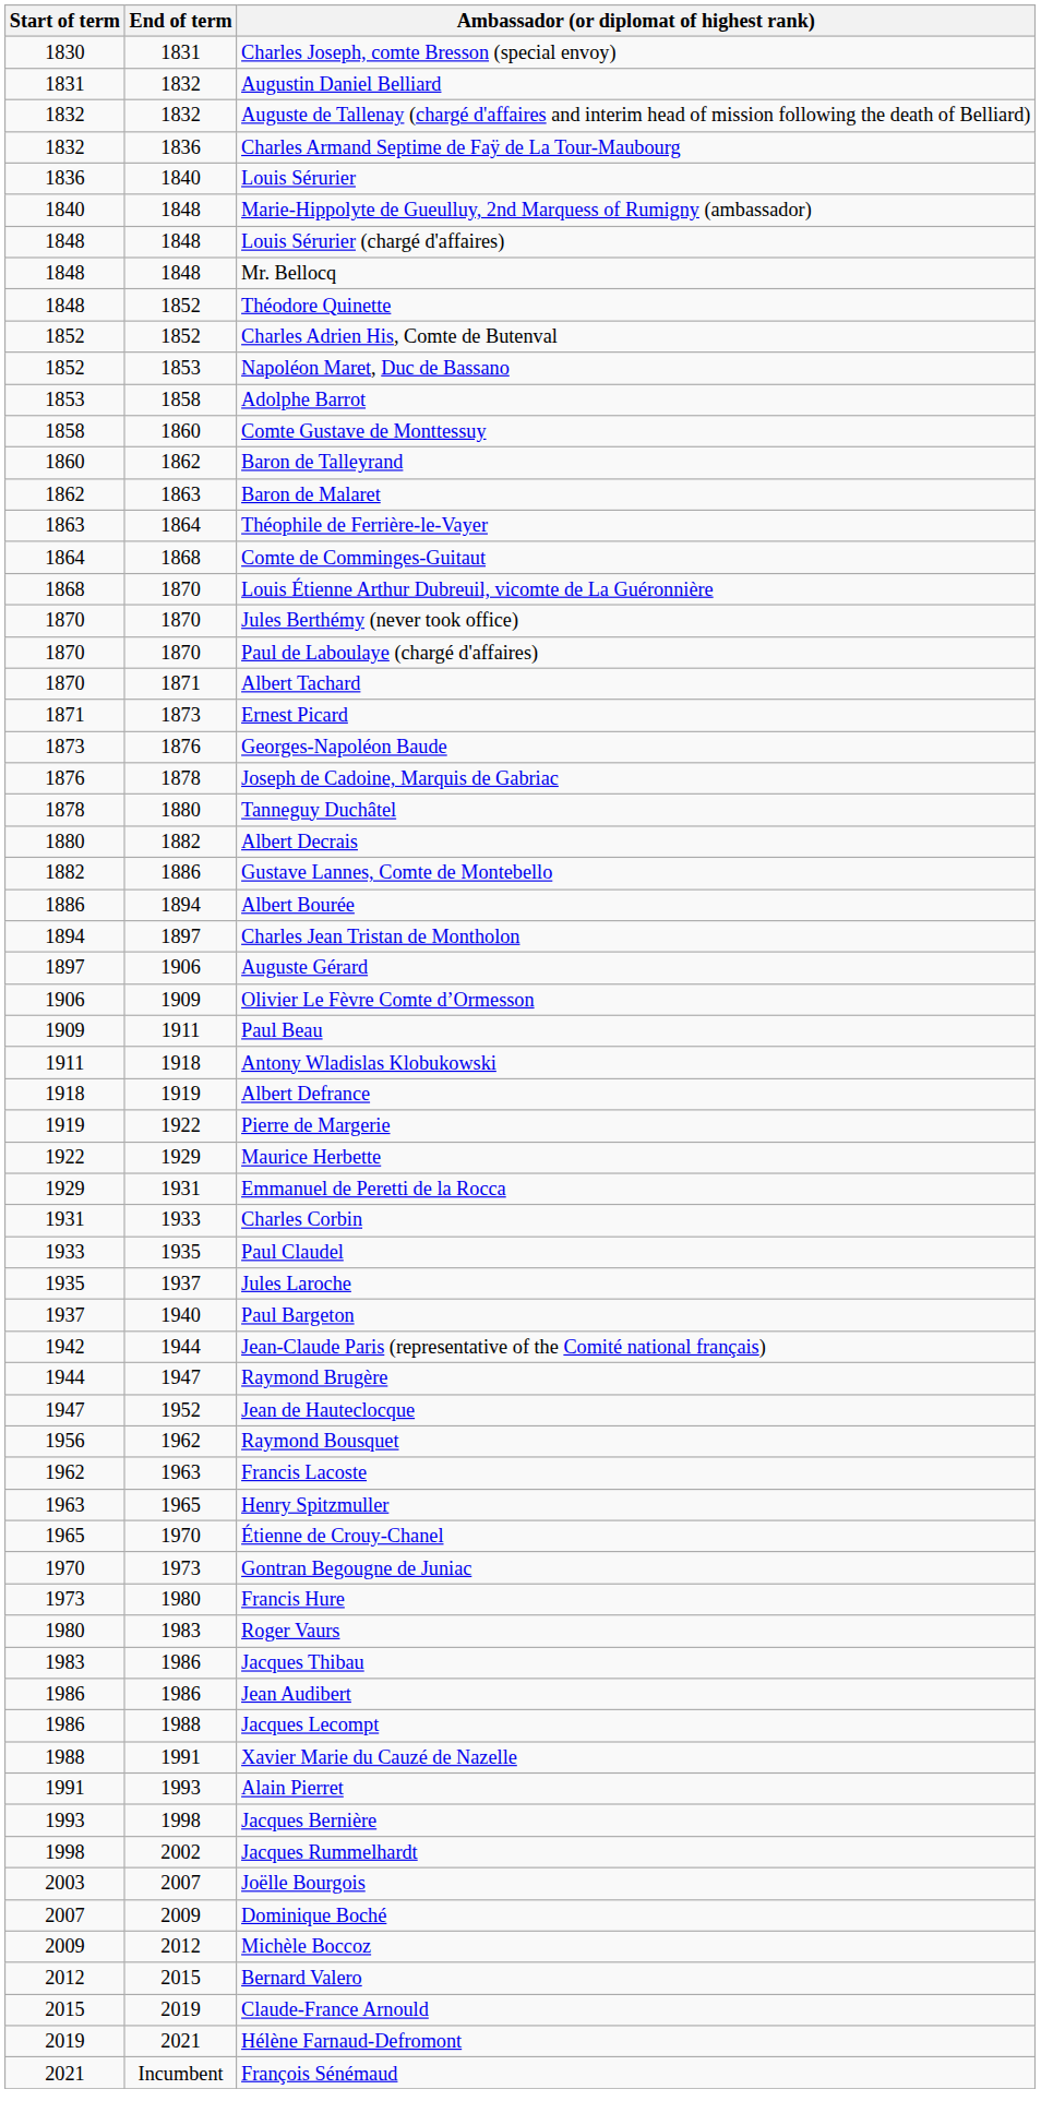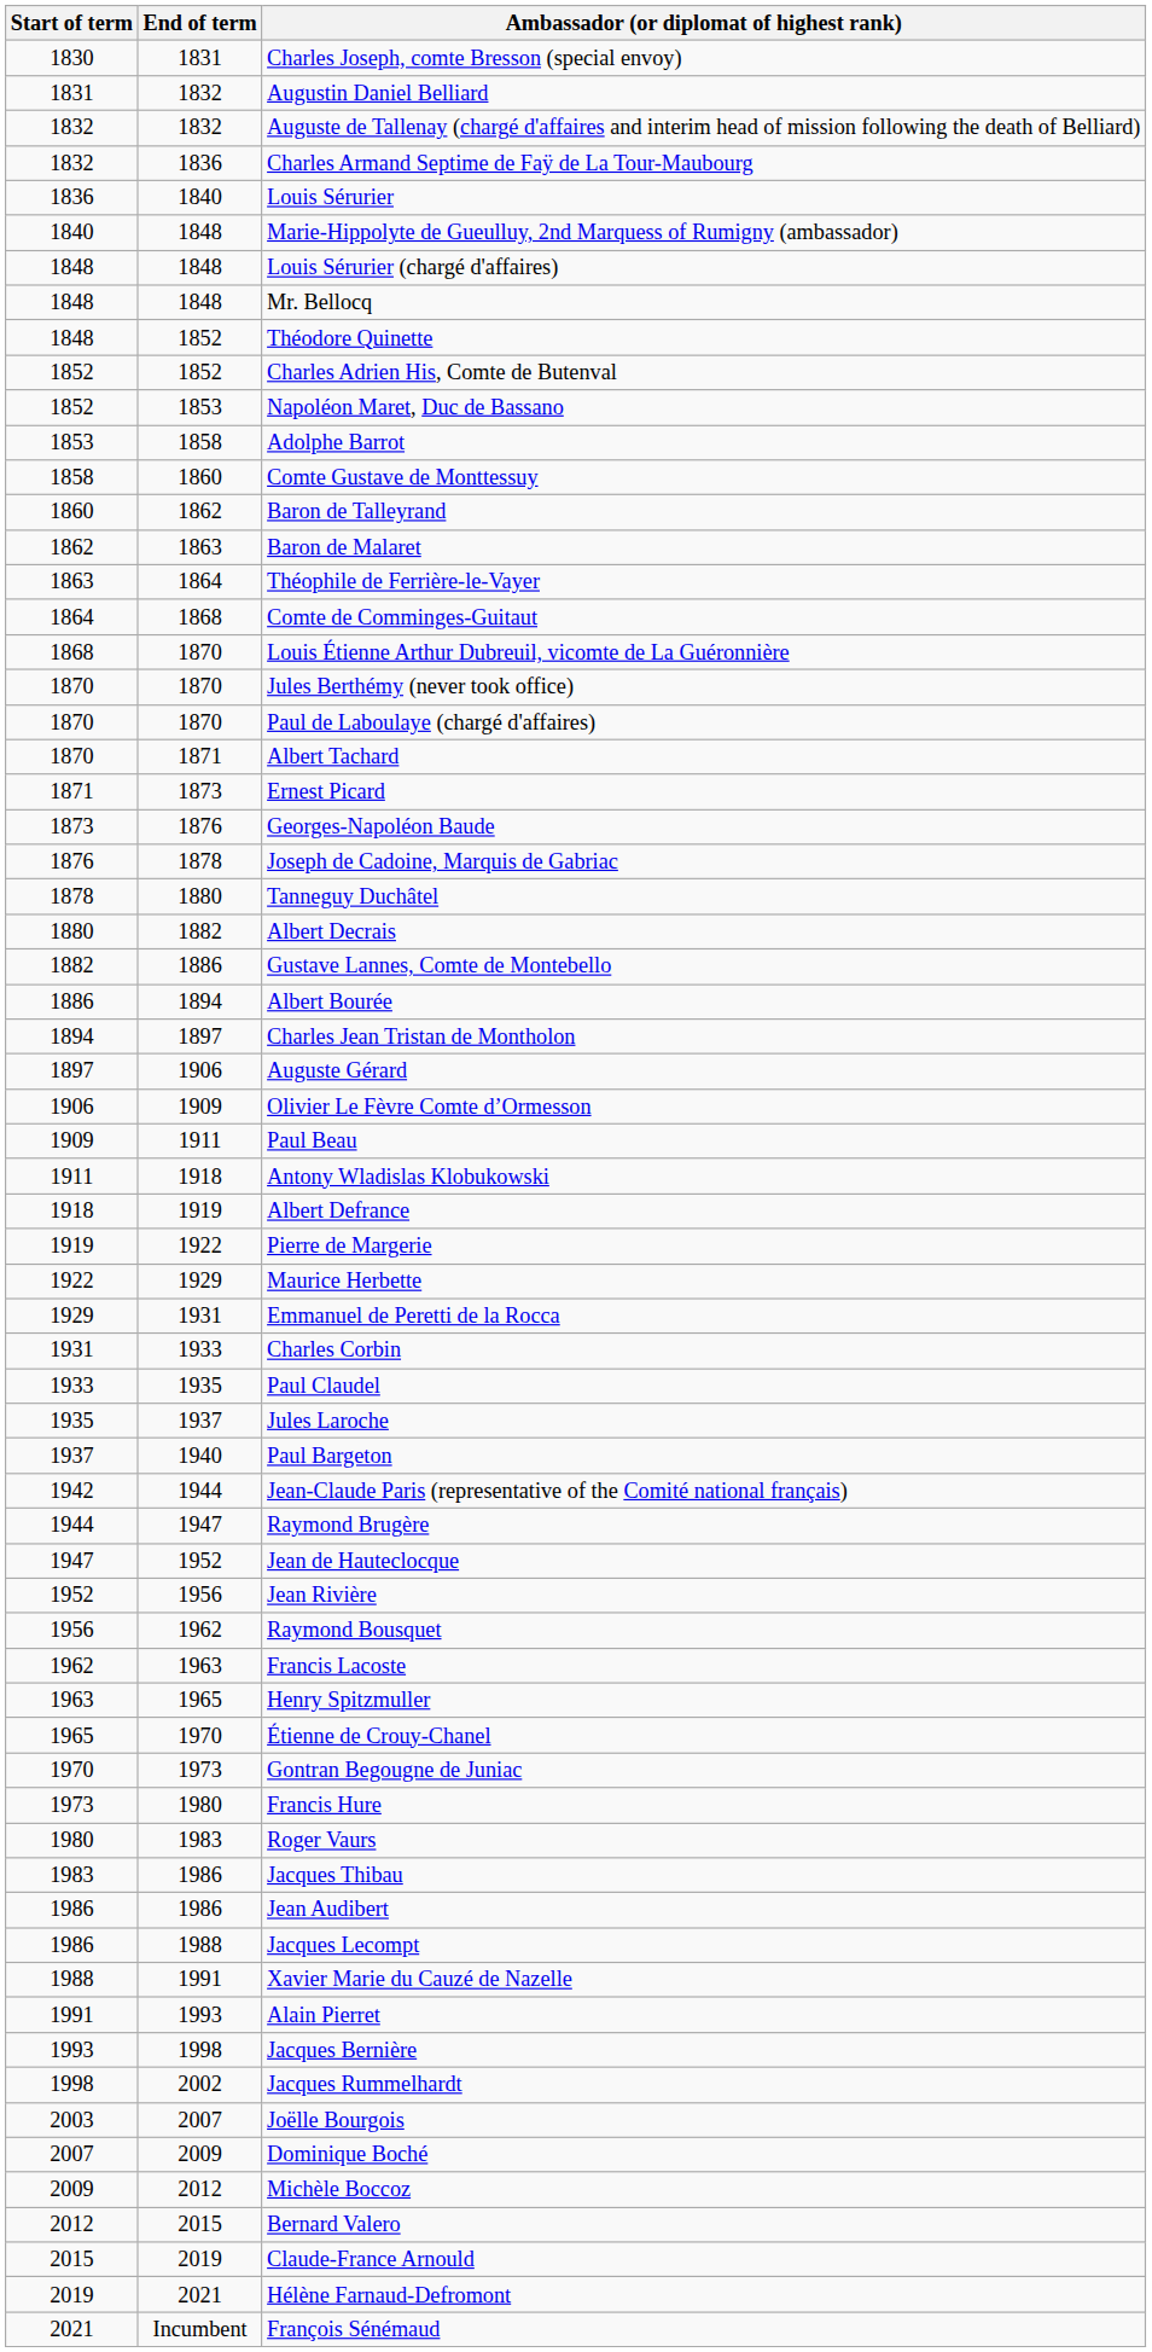 <table class="wikitable">
 <tr>
 <th>Start of term</th>
 <th>End of term</th>
 <th>Ambassador (or diplomat of highest rank)</th>
 </tr>
 <tr>
 <td align="center">1830</td>
 <td align="center">1831</td>
 <td><a href='#'>Charles Joseph, comte Bresson</a> (special envoy)</td>
 </tr>
 <tr>
 <td align="center">1831</td>
 <td align="center">1832</td>
 <td><a href='#'>Augustin Daniel Belliard</a></td>
 </tr>
 <tr>
 <td align="center">1832</td>
 <td align="center">1832</td>
 <td><a href='#'>Auguste de Tallenay</a> (<a href='#'>chargé d'affaires</a> and interim head of mission following the death of Belliard)</td>
 </tr>
 <tr>
 <td align="center">1832</td>
 <td align="center">1836</td>
 <td><a href='#'>Charles Armand Septime de Faÿ de La Tour-Maubourg</a></td>
 </tr>
 <tr>
 <td align="center">1836</td>
 <td align="center">1840</td>
 <td><a href='#'>Louis Sérurier</a></td>
 </tr>
 <tr>
 <td align="center">1840</td>
 <td align="center">1848</td>
 <td><a href='#'>Marie-Hippolyte de Gueulluy, 2nd Marquess of Rumigny</a> (ambassador)</td>
 </tr>
 <tr>
 <td align="center">1848</td>
 <td align="center">1848</td>
 <td><a href='#'>Louis Sérurier</a> (chargé d'affaires)</td>
 </tr>
 <tr>
 <td align="center">1848</td>
 <td align="center">1848</td>
 <td>Mr. Bellocq </td>
 </tr>
 <tr>
 <td align="center">1848</td>
 <td align="center">1852</td>
 <td><a href='#'>Théodore Quinette</a></td>
 </tr>
 <tr>
 <td align="center">1852</td>
 <td align="center">1852</td>
 <td><a href='#'>Charles Adrien His</a>, Comte de Butenval</td>
 </tr>
 <tr>
 <td align="center">1852</td>
 <td align="center">1853</td>
 <td><a href='#'>Napoléon Maret</a>, <a href='#'>Duc de Bassano</a></td>
 </tr>
 <tr>
 <td align="center">1853</td>
 <td align="center">1858</td>
 <td><a href='#'>Adolphe Barrot</a></td>
 </tr>
 <tr>
 <td align="center">1858</td>
 <td align="center">1860</td>
 <td><a href='#'>Comte Gustave de Monttessuy</a></td>
 </tr>
 <tr>
 <td align="center">1860</td>
 <td align="center">1862</td>
 <td><a href='#'>Baron de Talleyrand</a></td>
 </tr>
 <tr>
 <td align="center">1862</td>
 <td align="center">1863</td>
 <td><a href='#'>Baron de Malaret</a></td>
 </tr>
 <tr>
 <td align="center">1863</td>
 <td align="center">1864</td>
 <td><a href='#'>Théophile de Ferrière-le-Vayer</a></td>
 </tr>
 <tr>
 <td align="center">1864</td>
 <td align="center">1868</td>
 <td><a href='#'>Comte de Comminges-Guitaut</a></td>
 </tr>
 <tr>
 <td align="center">1868</td>
 <td align="center">1870</td>
 <td><a href='#'>Louis Étienne Arthur Dubreuil, vicomte de La Guéronnière</a></td>
 </tr>
 <tr>
 <td align="center">1870</td>
 <td align="center">1870</td>
 <td><a href='#'>Jules Berthémy</a> (never took office)</td>
 </tr>
 <tr>
 <td align="center">1870</td>
 <td align="center">1870</td>
 <td><a href='#'>Paul de Laboulaye</a> (chargé d'affaires)</td>
 </tr>
 <tr>
 <td align="center">1870</td>
 <td align="center">1871</td>
 <td><a href='#'>Albert Tachard</a></td>
 </tr>
 <tr>
 <td align="center">1871</td>
 <td align="center">1873</td>
 <td><a href='#'>Ernest Picard</a></td>
 </tr>
 <tr>
 <td align="center">1873</td>
 <td align="center">1876</td>
 <td><a href='#'>Georges-Napoléon Baude</a></td>
 </tr>
 <tr>
 <td align="center">1876</td>
 <td align="center">1878</td>
 <td><a href='#'>Joseph de Cadoine, Marquis de Gabriac</a></td>
 </tr>
 <tr>
 <td align="center">1878</td>
 <td align="center">1880</td>
 <td><a href='#'>Tanneguy Duchâtel</a></td>
 </tr>
 <tr>
 <td align="center">1880</td>
 <td align="center">1882</td>
 <td><a href='#'>Albert Decrais</a></td>
 </tr>
 <tr>
 <td align="center">1882</td>
 <td align="center">1886</td>
 <td><a href='#'>Gustave Lannes, Comte de Montebello</a></td>
 </tr>
 <tr>
 <td align="center">1886</td>
 <td align="center">1894</td>
 <td><a href='#'>Albert Bourée</a></td>
 </tr>
 <tr>
 <td align="center">1894</td>
 <td align="center">1897</td>
 <td><a href='#'>Charles Jean Tristan de Montholon</a></td>
 </tr>
 <tr>
 <td align="center">1897</td>
 <td align="center">1906</td>
 <td><a href='#'>Auguste Gérard</a></td>
 </tr>
 <tr>
 <td align="center">1906</td>
 <td align="center">1909</td>
 <td><a href='#'>Olivier Le Fèvre Comte d’Ormesson</a></td>
 </tr>
 <tr>
 <td align="center">1909</td>
 <td align="center">1911</td>
 <td><a href='#'>Paul Beau</a></td>
 </tr>
 <tr>
 <td align="center">1911</td>
 <td align="center">1918</td>
 <td><a href='#'>Antony Wladislas Klobukowski</a></td>
 </tr>
 <tr>
 <td align="center">1918</td>
 <td align="center">1919</td>
 <td><a href='#'>Albert Defrance</a></td>
 </tr>
 <tr>
 <td align="center">1919</td>
 <td align="center">1922</td>
 <td><a href='#'>Pierre de Margerie</a></td>
 </tr>
 <tr>
 <td align="center">1922</td>
 <td align="center">1929</td>
 <td><a href='#'>Maurice Herbette</a></td>
 </tr>
 <tr>
 <td align="center">1929</td>
 <td align="center">1931</td>
 <td><a href='#'>Emmanuel de Peretti de la Rocca</a></td>
 </tr>
 <tr>
 <td align="center">1931</td>
 <td align="center">1933</td>
 <td><a href='#'>Charles Corbin</a></td>
 </tr>
 <tr>
 <td align="center">1933</td>
 <td align="center">1935</td>
 <td><a href='#'>Paul Claudel</a></td>
 </tr>
 <tr>
 <td align="center">1935</td>
 <td align="center">1937</td>
 <td><a href='#'>Jules Laroche</a></td>
 </tr>
 <tr>
 <td align="center">1937</td>
 <td align="center">1940</td>
 <td><a href='#'>Paul Bargeton</a></td>
 </tr>
 <tr>
 <td align="center">1942</td>
 <td align="center">1944</td>
 <td><a href='#'>Jean-Claude Paris</a> (representative of the <a href='#'>Comité national français</a>)</td>
 </tr>
 <tr>
 <td align="center">1944</td>
 <td align="center">1947</td>
 <td><a href='#'>Raymond Brugère</a></td>
 </tr>
 <tr>
 <td align="center">1947</td>
 <td align="center">1952</td>
 <td><a href='#'>Jean de Hauteclocque</a></td>
 </tr>
 <tr>
+<td align="center">1952</td>
+<td align="center">1956</td>
+<td><a href='#'>Jean Rivière</a></td>
+</tr>
+<tr>
 <td align="center">1956</td>
 <td align="center">1962</td>
 <td><a href='#'>Raymond Bousquet</a></td>
 </tr>
 <tr>
 <td align="center">1962</td>
 <td align="center">1963</td>
 <td><a href='#'>Francis Lacoste</a></td>
 </tr>
 <tr>
 <td align="center">1963</td>
 <td align="center">1965</td>
 <td><a href='#'>Henry Spitzmuller</a></td>
 </tr>
 <tr>
 <td align="center">1965</td>
 <td align="center">1970</td>
 <td><a href='#'>Étienne de Crouy-Chanel</a></td>
 </tr>
 <tr>
 <td align="center">1970</td>
 <td align="center">1973</td>
 <td><a href='#'>Gontran Begougne de Juniac</a></td>
 </tr>
 <tr>
 <td align="center">1973</td>
 <td align="center">1980</td>
 <td><a href='#'>Francis Hure</a></td>
 </tr>
 <tr>
 <td align="center">1980</td>
 <td align="center">1983</td>
 <td><a href='#'>Roger Vaurs</a></td>
 </tr>
 <tr>
 <td align="center">1983</td>
 <td align="center">1986</td>
 <td><a href='#'>Jacques Thibau</a></td>
 </tr>
 <tr>
 <td align="center">1986</td>
 <td align="center">1986</td>
 <td><a href='#'>Jean Audibert</a></td>
 </tr>
 <tr>
 <td align="center">1986</td>
 <td align="center">1988</td>
 <td><a href='#'>Jacques Lecompt</a></td>
 </tr>
 <tr>
 <td align="center">1988</td>
 <td align="center">1991</td>
 <td><a href='#'>Xavier Marie du Cauzé de Nazelle</a></td>
 </tr>
 <tr>
 <td align="center">1991</td>
 <td align="center">1993</td>
 <td><a href='#'>Alain Pierret</a></td>
 </tr>
 <tr>
 <td align="center">1993</td>
 <td align="center">1998</td>
 <td><a href='#'>Jacques Bernière</a></td>
 </tr>
 <tr>
 <td align="center">1998</td>
 <td align="center">2002</td>
 <td><a href='#'>Jacques Rummelhardt</a></td>
 </tr>
 <tr>
 <td align="center">2003</td>
 <td align="center">2007</td>
 <td><a href='#'>Joëlle Bourgois</a></td>
 </tr>
 <tr>
 <td align="center">2007</td>
 <td align="center">2009</td>
 <td><a href='#'>Dominique Boché</a></td>
 </tr>
 <tr>
 <td align="center">2009</td>
 <td align="center">2012</td>
 <td><a href='#'>Michèle Boccoz</a></td>
 </tr>
 <tr>
 <td align="center">2012</td>
 <td align="center">2015</td>
 <td><a href='#'>Bernard Valero</a></td>
 </tr>
 <tr>
 <td align="center">2015</td>
 <td align="center">2019</td>
 <td><a href='#'>Claude-France Arnould</a></td>
 </tr>
 <tr>
 <td align="center">2019</td>
 <td align="center">2021</td>
 <td><a href='#'>Hélène Farnaud-Defromont</a></td>
 </tr>
 <tr>
 <td align="center">2021</td>
 <td align="center">Incumbent</td>
 <td><a href='#'>François Sénémaud</a></td>
 </tr>
 <tr>
 </tr>
 </table>
